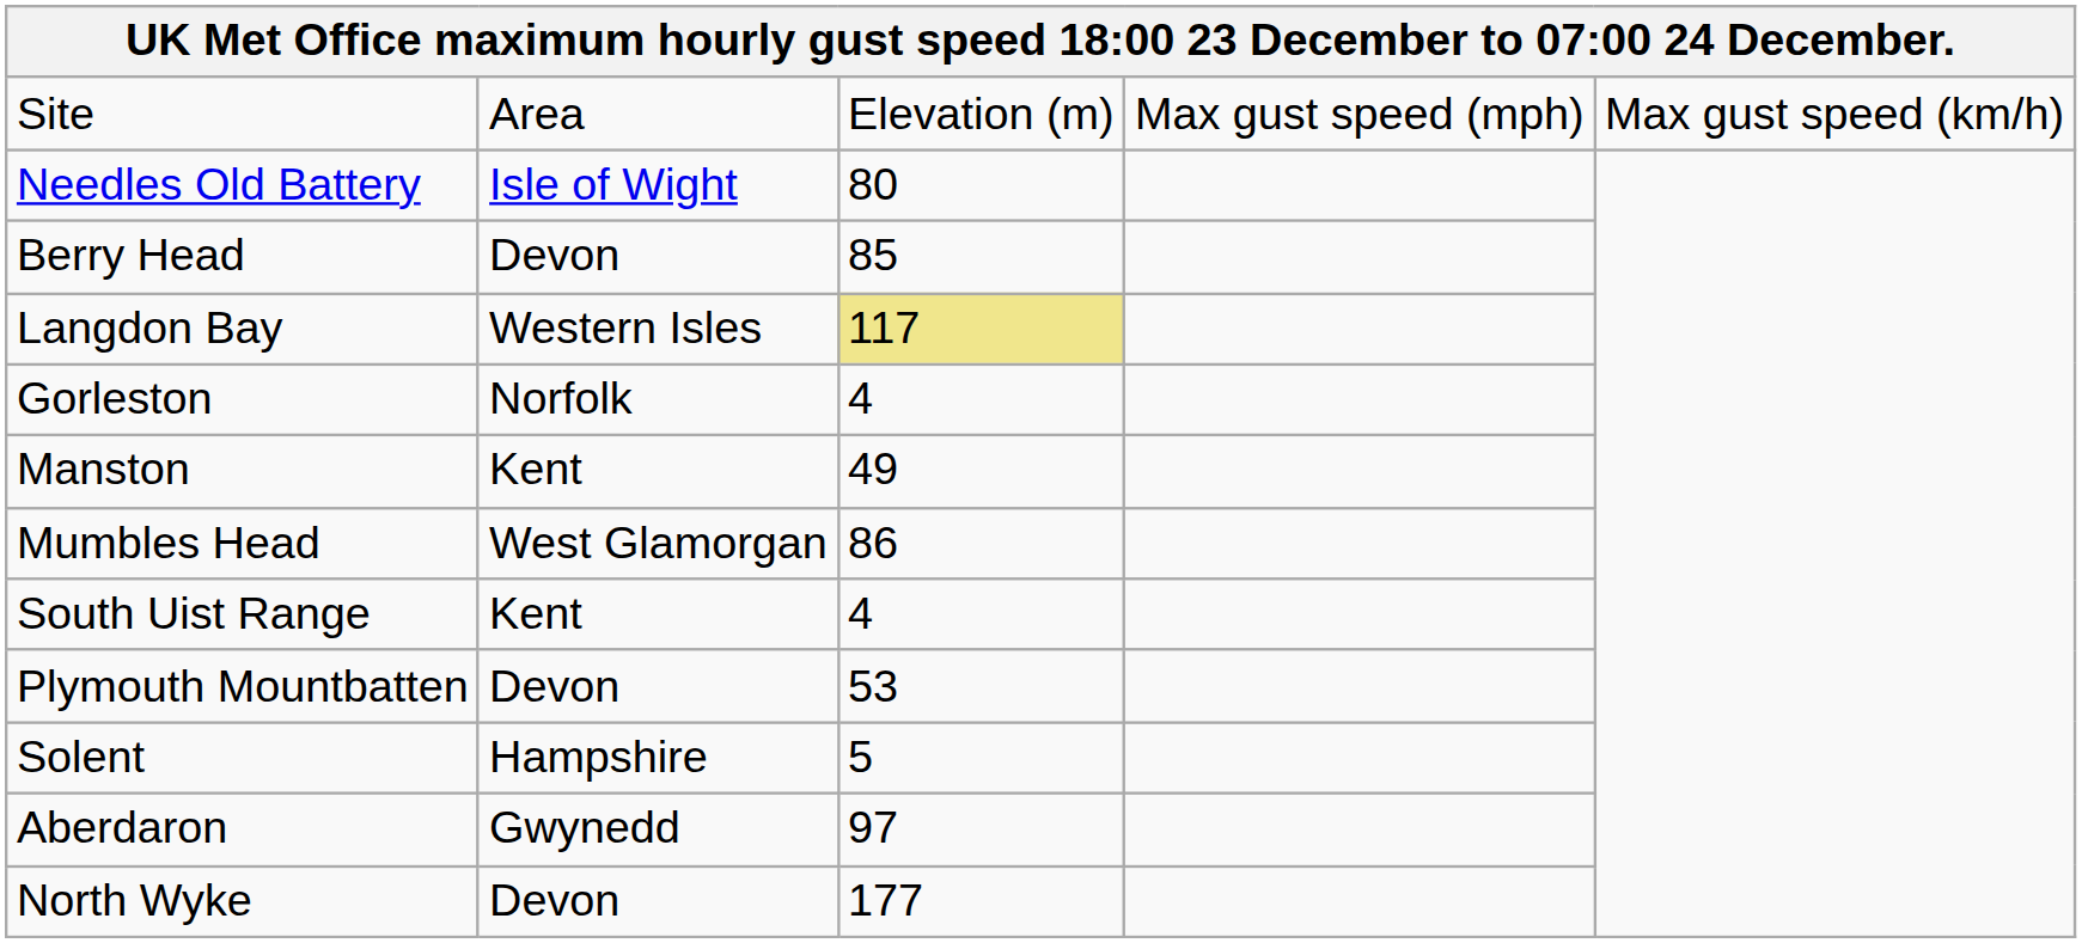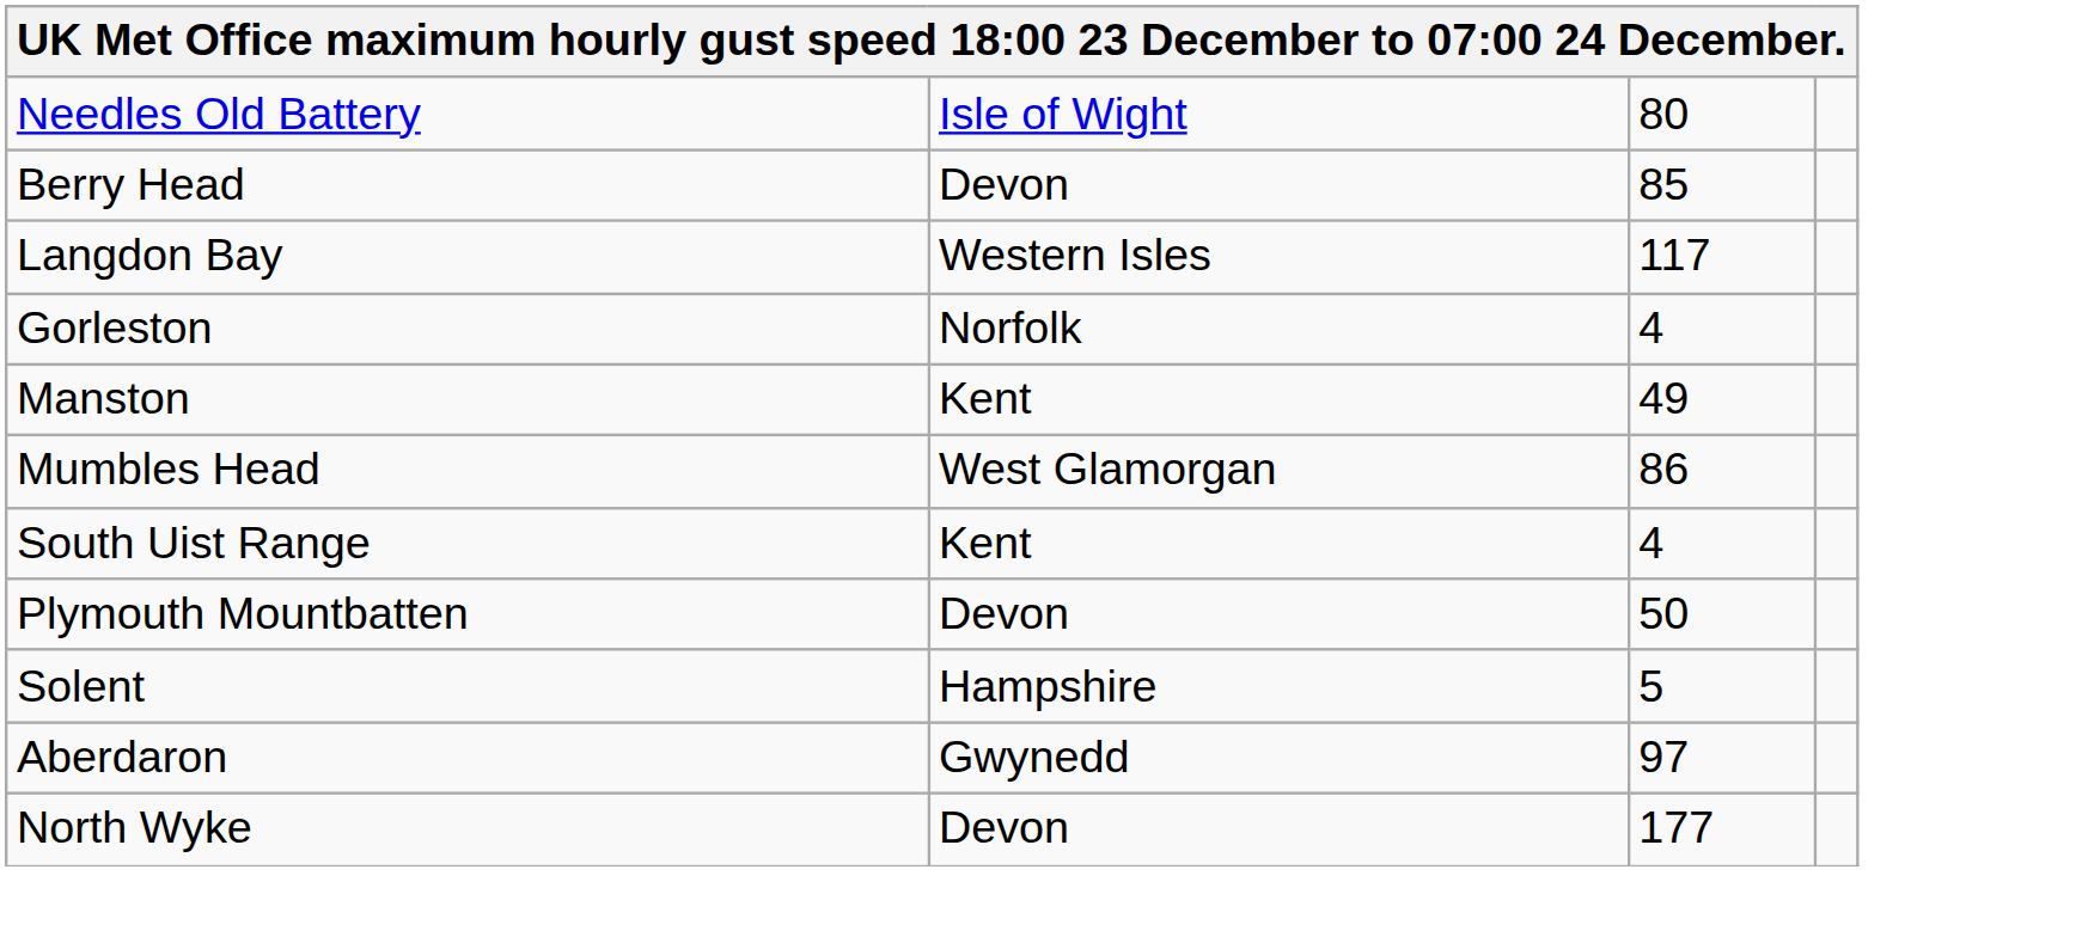 <table class="wikitable collapsible collapsed">
 <tr>
 <th colspan="5">UK Met Office maximum hourly gust speed 18:00 23 December to 07:00 24 December.</th>
-</tr>
-<tr>
-<td colspan="1">Site</td>
-<td colspan="1">Area</td>
-<td colspan="1">Elevation (m)</td>
-<td colspan="1">Max gust speed (mph)</td>
-<td colspan="1">Max gust speed (km/h)</td>
 </tr>
 <tr>
 <td><a href='#'>Needles Old Battery</a></td>
 <td><a href='#'>Isle of Wight</a></td>
 <td>80</td>
 <td></td>
 </tr>
 <tr>
 <td>Berry Head</td>
 <td>Devon</td>
 <td>85</td>
 <td></td>
 </tr>
 <tr>
 <td>Langdon Bay</td>
 <td>Western Isles</td>
-<td style="background: khaki;">117</td>
+<td>117</td>
 <td></td>
 </tr>
 <tr>
 <td>Gorleston</td>
 <td>Norfolk</td>
 <td>4</td>
 <td></td>
 </tr>
 <tr>
 <td>Manston</td>
 <td>Kent</td>
 <td>49</td>
 <td></td>
 </tr>
 <tr>
 <td>Mumbles Head</td>
 <td>West Glamorgan</td>
 <td>86</td>
 <td></td>
 </tr>
 <tr>
 <td>South Uist Range</td>
 <td>Kent</td>
 <td>4</td>
 <td></td>
 </tr>
 <tr>
 <td>Plymouth Mountbatten</td>
 <td>Devon</td>
-<td>53</td>
+<td>50</td>
 <td></td>
 </tr>
 <tr>
 <td>Solent</td>
 <td>Hampshire</td>
 <td>5</td>
 <td></td>
 </tr>
 <tr>
 <td>Aberdaron</td>
 <td>Gwynedd</td>
 <td>97</td>
 <td></td>
 </tr>
 <tr>
 <td>North Wyke</td>
 <td>Devon</td>
 <td>177</td>
 <td></td>
 </tr>
 </table>
